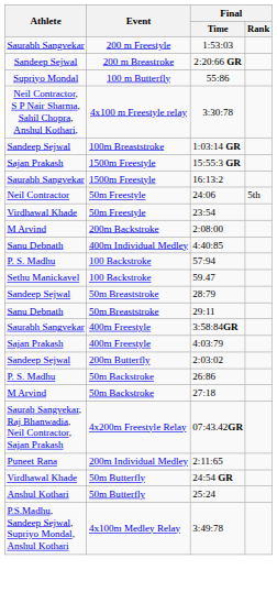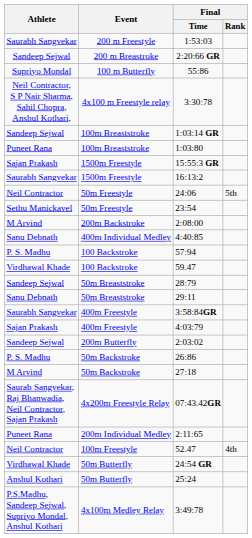 <table class=wikitable style=font-size:90% style="text-align:center;">
 <tr align=center>
 <th rowspan=2>Athlete</th>
 <th rowspan=2>Event</th>
 <th colspan=2>Final</th>
 </tr>
 <tr style=font-size:95%>
 <th>Time</th>
 <th>Rank</th>
 </tr>
 <tr align=center>
 <td><a href='#'>Saurabh Sangvekar</a></td>
 <td><a href='#'>200 m Freestyle</a></td>
 <td>1:53:03</td>
 <td></td>
 </tr>
 <tr align=center>
 <td><a href='#'>Sandeep Sejwal</a></td>
 <td><a href='#'>200 m Breastroke</a></td>
 <td>2:20:66 <strong>GR</strong></td>
 <td></td>
 </tr>
 <tr align=center>
 <td><a href='#'>Supriyo Mondal</a></td>
 <td><a href='#'>100 m Butterfly</a></td>
 <td>55:86</td>
 <td></td>
 </tr>
 <tr align=center>
 <td><a href='#'>Neil Contractor</a>,<br> <a href='#'>S P Nair Sharma</a>,<br> <a href='#'>Sahil Chopra</a>,<br> <a href='#'>Anshul Kothari</a>,<br></td>
 <td><a href='#'>4x100 m Freestyle relay</a></td>
 <td>3:30:78</td>
 <td></td>
 </tr>
 <tr>
 <td><a href='#'>Sandeep Sejwal</a></td>
 <td><a href='#'>100m Breaststroke</a></td>
 <td>1:03:14 <strong>GR</strong></td>
 <td></td>
 </tr>
 <tr>
+<td><a href='#'>Puneet Rana</a></td>
+<td><a href='#'>100m Breaststroke</a></td>
+<td>1:03:80</td>
+<td></td>
+</tr>
+<tr>
 <td><a href='#'>Sajan Prakash</a></td>
 <td><a href='#'>1500m Freestyle</a></td>
 <td>15:55:3 <strong>GR</strong></td>
 <td></td>
 </tr>
 <tr>
 <td><a href='#'>Saurabh Sangvekar</a></td>
 <td><a href='#'>1500m Freestyle</a></td>
 <td>16:13:2</td>
 <td></td>
 </tr>
 <tr>
 <td><a href='#'>Neil Contractor</a></td>
 <td><a href='#'>50m Freestyle</a></td>
 <td>24:06</td>
 <td>5th</td>
 </tr>
 <tr>
-<td><a href='#'>Virdhawal Khade</a></td>
+<td><a href='#'>Sethu Manickavel</a></td>
 <td><a href='#'>50m Freestyle</a></td>
 <td>23:54</td>
 <td></td>
 </tr>
 <tr>
 <td><a href='#'>M Arvind</a></td>
 <td><a href='#'>200m Backstroke</a></td>
 <td>2:08:00</td>
 <td></td>
 </tr>
 <tr>
 <td><a href='#'>Sanu Debnath</a></td>
 <td><a href='#'>400m Individual Medley</a></td>
 <td>4:40:85</td>
 <td></td>
 </tr>
 <tr>
 <td><a href='#'>P. S. Madhu</a></td>
 <td><a href='#'>100 Backstroke</a></td>
 <td>57:94</td>
 <td></td>
 </tr>
 <tr>
-<td><a href='#'>Sethu Manickavel</a></td>
+<td><a href='#'>Virdhawal Khade</a></td>
 <td><a href='#'>100 Backstroke</a></td>
 <td>59.47</td>
 <td></td>
 </tr>
 <tr>
 <td><a href='#'>Sandeep Sejwal</a></td>
 <td><a href='#'>50m Breaststroke</a></td>
 <td>28:79</td>
 <td></td>
 </tr>
 <tr>
 <td><a href='#'>Sanu Debnath</a></td>
 <td><a href='#'>50m Breaststroke</a></td>
 <td>29:11</td>
 <td></td>
 </tr>
 <tr>
 <td><a href='#'>Saurabh Sangvekar</a></td>
 <td><a href='#'>400m Freestyle</a></td>
 <td>3:58:84<strong>GR</strong></td>
 <td></td>
 </tr>
 <tr>
 <td><a href='#'>Sajan Prakash</a></td>
 <td><a href='#'>400m Freestyle</a></td>
 <td>4:03:79</td>
 <td></td>
 </tr>
 <tr>
 <td><a href='#'>Sandeep Sejwal</a></td>
 <td><a href='#'>200m Butterfly</a></td>
 <td>2:03:02</td>
 <td></td>
 </tr>
 <tr>
 <td><a href='#'>P. S. Madhu</a></td>
 <td><a href='#'>50m Backstroke</a></td>
 <td>26:86</td>
 <td></td>
 </tr>
 <tr>
 <td><a href='#'>M Arvind</a></td>
 <td><a href='#'>50m Backstroke</a></td>
 <td>27:18</td>
 <td></td>
 </tr>
 <tr>
 <td><a href='#'>Saurab Sangvekar</a>,<br><a href='#'>Raj Bhanwadia</a>,<br><a href='#'>Neil Contractor</a>,<br><a href='#'>Sajan Prakash</a></td>
 <td><a href='#'>4x200m Freestyle Relay</a></td>
 <td>07:43.42<strong>GR</strong></td>
 <td></td>
 </tr>
 <tr>
 <td><a href='#'>Puneet Rana</a></td>
 <td><a href='#'>200m Individual Medley</a></td>
 <td>2:11:65</td>
 <td></td>
 </tr>
 <tr>
+<td><a href='#'>Neil Contractor</a></td>
+<td><a href='#'>100m Freestyle</a></td>
+<td>52.47</td>
+<td>4th</td>
+</tr>
+<tr>
 <td><a href='#'>Virdhawal Khade</a></td>
 <td><a href='#'>50m Butterfly</a></td>
 <td>24:54 <strong>GR</strong></td>
 <td></td>
 </tr>
 <tr>
 <td><a href='#'>Anshul Kothari</a></td>
 <td><a href='#'>50m Butterfly</a></td>
 <td>25:24</td>
 <td></td>
 </tr>
 <tr>
 <td><a href='#'>P.S.Madhu</a>,<br><a href='#'>Sandeep Sejwal</a>,<br><a href='#'>Supriyo Mondal</a>,<br><a href='#'>Anshul Kothari</a></td>
 <td><a href='#'>4x100m Medley Relay</a></td>
 <td>3:49:78</td>
 <td></td>
 </tr>
 </table>
